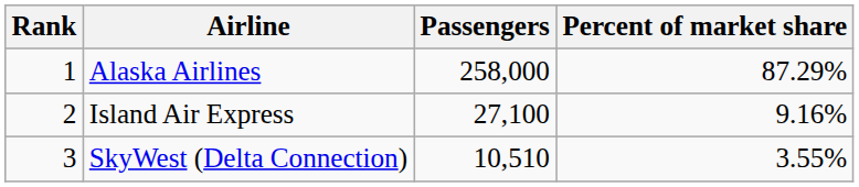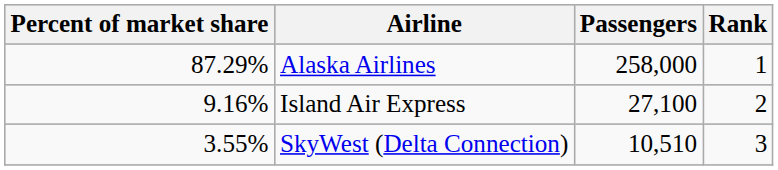 <table class="wikitable">
 <tr>
-<th>Rank</th>
+<th>Percent of market share</th>
 <th>Airline</th>
 <th>Passengers</th>
-<th>Percent of market share</th>
+<th>Rank</th>
 </tr>
 <tr>
-<td align=right>1</td>
+<td align=right>87.29%</td>
 <td><a href='#'>Alaska Airlines</a></td>
 <td align=right>258,000</td>
-<td align=right>87.29%</td>
+<td align=right>1</td>
 </tr>
 <tr>
-<td align=right>2</td>
+<td align=right>9.16%</td>
 <td>Island Air Express </td>
 <td align=right>27,100</td>
-<td align=right>9.16%</td>
+<td align=right>2</td>
 </tr>
 <tr>
-<td align=right>3</td>
+<td align=right>3.55%</td>
 <td><a href='#'>SkyWest</a> (<a href='#'>Delta Connection</a>)</td>
 <td align=right>10,510</td>
-<td align=right>3.55%</td>
+<td align=right>3</td>
 </tr>
 </table>
